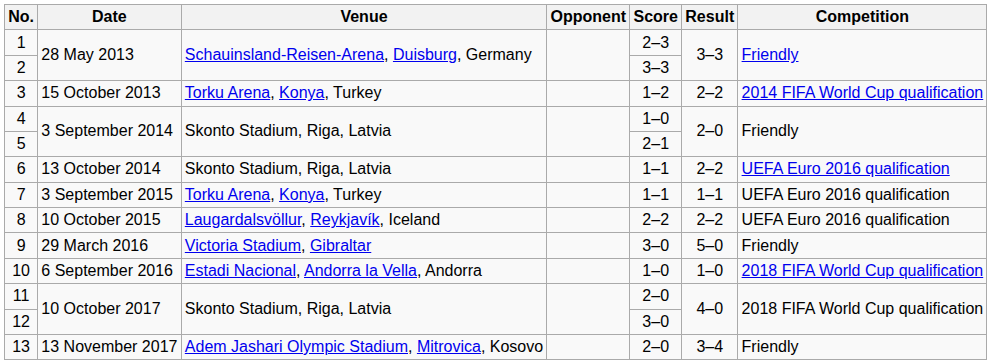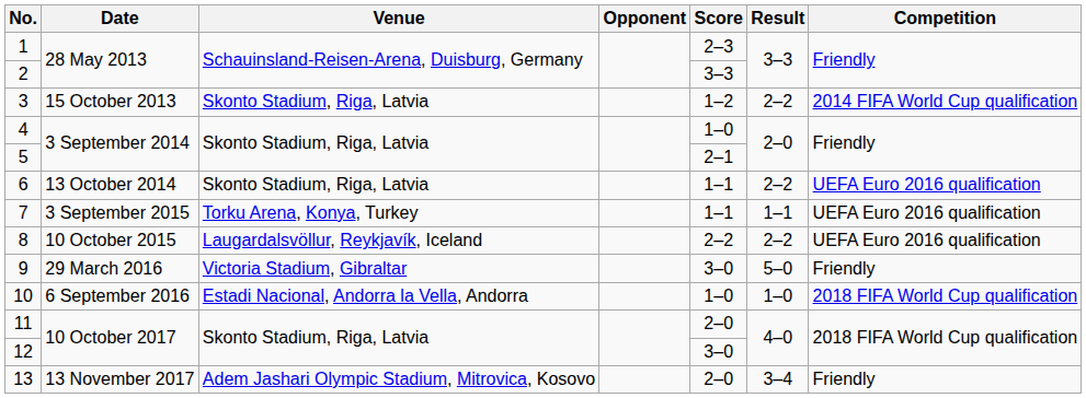 <table class="wikitable sortable">
 <tr>
 <th scope="col">No.</th>
 <th scope="col">Date</th>
 <th scope="col">Venue</th>
 <th scope="col">Opponent</th>
 <th scope="col">Score</th>
 <th scope="col">Result</th>
 <th scope="col">Competition</th>
 </tr>
 <tr>
 <td style="text-align:center">1</td>
 <td rowspan="2">28 May 2013</td>
 <td rowspan="2"><a href='#'>Schauinsland-Reisen-Arena</a>, <a href='#'>Duisburg</a>, Germany</td>
 <td rowspan="2"></td>
 <td style="text-align:center">2–3</td>
 <td rowspan="2" style="text-align:center">3–3</td>
 <td rowspan="2"><a href='#'>Friendly</a></td>
 </tr>
 <tr>
 <td style="text-align:center">2</td>
 <td style="text-align:center">3–3</td>
 </tr>
 <tr>
 <td style="text-align:center">3</td>
 <td>15 October 2013</td>
-<td><a href='#'>Torku Arena</a>, <a href='#'>Konya</a>, Turkey</td>
+<td><a href='#'>Skonto Stadium</a>, <a href='#'>Riga</a>, Latvia</td>
 <td></td>
 <td style="text-align:center">1–2</td>
 <td style="text-align:center">2–2</td>
 <td><a href='#'>2014 FIFA World Cup qualification</a></td>
 </tr>
 <tr>
 <td style="text-align:center">4</td>
 <td rowspan="2">3 September 2014</td>
 <td rowspan="2">Skonto Stadium, Riga, Latvia</td>
 <td rowspan="2"></td>
 <td style="text-align:center">1–0</td>
 <td rowspan="2" style="text-align:center">2–0</td>
 <td rowspan="2">Friendly</td>
 </tr>
 <tr>
 <td style="text-align:center">5</td>
 <td style="text-align:center">2–1</td>
 </tr>
 <tr>
 <td style="text-align:center">6</td>
 <td>13 October 2014</td>
 <td>Skonto Stadium, Riga, Latvia</td>
 <td></td>
 <td style="text-align:center">1–1</td>
 <td style="text-align:center">2–2</td>
 <td><a href='#'>UEFA Euro 2016 qualification</a></td>
 </tr>
 <tr>
 <td style="text-align:center">7</td>
 <td>3 September 2015</td>
 <td><a href='#'>Torku Arena</a>, <a href='#'>Konya</a>, Turkey</td>
 <td></td>
 <td style="text-align:center">1–1</td>
 <td style="text-align:center">1–1</td>
 <td>UEFA Euro 2016 qualification</td>
 </tr>
 <tr>
 <td style="text-align:center">8</td>
 <td>10 October 2015</td>
 <td><a href='#'>Laugardalsvöllur</a>, <a href='#'>Reykjavík</a>, Iceland</td>
 <td></td>
 <td style="text-align:center">2–2</td>
 <td style="text-align:center">2–2</td>
 <td>UEFA Euro 2016 qualification</td>
 </tr>
 <tr>
 <td style="text-align:center">9</td>
 <td>29 March 2016</td>
 <td><a href='#'>Victoria Stadium</a>, <a href='#'>Gibraltar</a></td>
 <td></td>
 <td style="text-align:center">3–0</td>
 <td style="text-align:center">5–0</td>
 <td>Friendly</td>
 </tr>
 <tr>
 <td style="text-align:center">10</td>
 <td>6 September 2016</td>
 <td><a href='#'>Estadi Nacional</a>, <a href='#'>Andorra la Vella</a>, Andorra</td>
 <td></td>
 <td style="text-align:center">1–0</td>
 <td style="text-align:center">1–0</td>
 <td><a href='#'>2018 FIFA World Cup qualification</a></td>
 </tr>
 <tr>
 <td style="text-align:center">11</td>
 <td rowspan="2">10 October 2017</td>
 <td rowspan="2">Skonto Stadium, Riga, Latvia</td>
 <td rowspan="2"></td>
 <td style="text-align:center">2–0</td>
 <td rowspan="2" style="text-align:center">4–0</td>
 <td rowspan="2">2018 FIFA World Cup qualification</td>
 </tr>
 <tr>
 <td style="text-align:center">12</td>
 <td style="text-align:center">3–0</td>
 </tr>
 <tr>
 <td style="text-align:center">13</td>
 <td>13 November 2017</td>
 <td><a href='#'>Adem Jashari Olympic Stadium</a>, <a href='#'>Mitrovica</a>, Kosovo</td>
 <td></td>
 <td style="text-align:center">2–0</td>
 <td style="text-align:center">3–4</td>
 <td>Friendly</td>
 </tr>
 </table>
